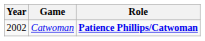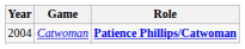 <table class="wikitable sortable">
 <tr>
 <th>Year</th>
 <th>Game</th>
 <th>Role</th>
 </tr>
 <tr>
-<td>2002</td>
+<td>2004</td>
 <td><em><a href='#'>Catwoman</a></em></td>
 <td><strong><a href='#'>Patience Phillips/Catwoman</a></strong></td>
 </tr>
 </table>
